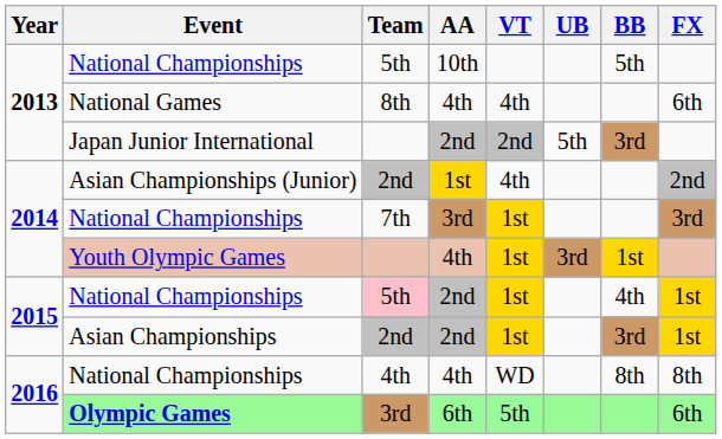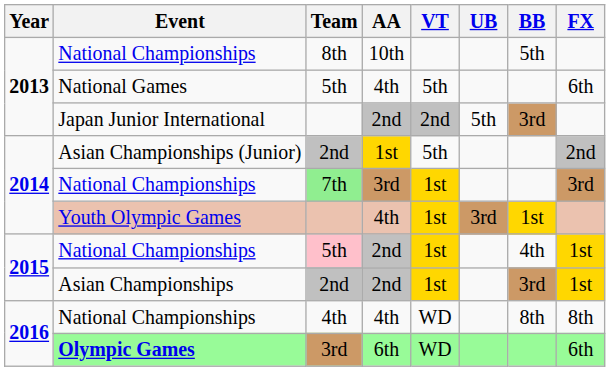 <table class="wikitable" style="text-align:center; font-size: 95%;">
 <tr>
 <th>Year</th>
 <th>Event</th>
 <th style="width:30px;">Team</th>
 <th style="width:30px;">AA</th>
 <th style="width:30px;"><a href='#'>VT</a></th>
 <th style="width:30px;"><a href='#'>UB</a></th>
 <th style="width:30px;"><a href='#'>BB</a></th>
 <th style="width:30px;"><a href='#'>FX</a></th>
 </tr>
 <tr>
 <td rowspan="3"><strong>2013</strong></td>
 <td align=left><a href='#'>National Championships</a></td>
-<td>5th</td>
+<td>8th</td>
 <td>10th</td>
 <td></td>
 <td></td>
 <td>5th</td>
 <td></td>
 </tr>
 <tr>
 <td align=left>National Games</td>
-<td>8th</td>
+<td>5th</td>
 <td>4th</td>
-<td>4th</td>
+<td>5th</td>
 <td></td>
 <td></td>
 <td>6th</td>
 </tr>
 <tr>
 <td align=left>Japan Junior International</td>
 <td></td>
 <td style="background:silver;">2nd</td>
 <td style="background:silver;">2nd</td>
 <td>5th</td>
 <td style="background:#c96;">3rd</td>
 <td></td>
 </tr>
 <tr>
 <td rowspan="3"><strong><a href='#'>2014</a></strong></td>
 <td align=left>Asian Championships (Junior)</td>
 <td style="background:silver;">2nd</td>
 <td style="background: gold">1st</td>
-<td>4th</td>
+<td>5th</td>
 <td></td>
 <td></td>
 <td style="background:silver;">2nd</td>
 </tr>
 <tr>
 <td align=left><a href='#'>National Championships</a></td>
-<td>7th</td>
+<td style="background: lightgreen;">7th</td>
 <td style="background:#c96;">3rd</td>
 <td style="background: gold">1st</td>
 <td></td>
 <td></td>
 <td style="background:#c96;">3rd</td>
 </tr>
 <tr bgcolor=#EBC2AF>
 <td align=left><a href='#'>Youth Olympic Games</a></td>
 <td></td>
 <td>4th</td>
 <td style="background: gold">1st</td>
 <td style="background:#c96;">3rd</td>
 <td style="background: gold">1st</td>
 <td></td>
 </tr>
 <tr>
 <td rowspan="2"><strong><a href='#'>2015</a></strong></td>
 <td align=left><a href='#'>National Championships</a></td>
 <td style="background: pink;">5th</td>
 <td style="background:silver;">2nd</td>
 <td style="background: gold">1st</td>
 <td></td>
 <td>4th</td>
 <td style="background: gold">1st</td>
 </tr>
 <tr>
 <td align=left>Asian Championships</td>
 <td style="background:silver;">2nd</td>
 <td style="background:silver;">2nd</td>
 <td style="background: gold">1st</td>
 <td></td>
 <td style="background:#c96;">3rd</td>
 <td style="background: gold">1st</td>
 </tr>
 <tr>
 <td rowspan="2"><strong><a href='#'>2016</a></strong></td>
 <td align=left>National Championships</td>
 <td>4th</td>
 <td>4th</td>
 <td>WD</td>
 <td></td>
 <td>8th</td>
 <td>8th</td>
 </tr>
 <tr bgcolor=98FB98>
 <td align=left><strong><a href='#'>Olympic Games</a></strong></td>
 <td style="background:#c96;">3rd</td>
 <td>6th</td>
-<td>5th</td>
+<td>WD</td>
 <td></td>
 <td></td>
 <td>6th</td>
 </tr>
 </table>
